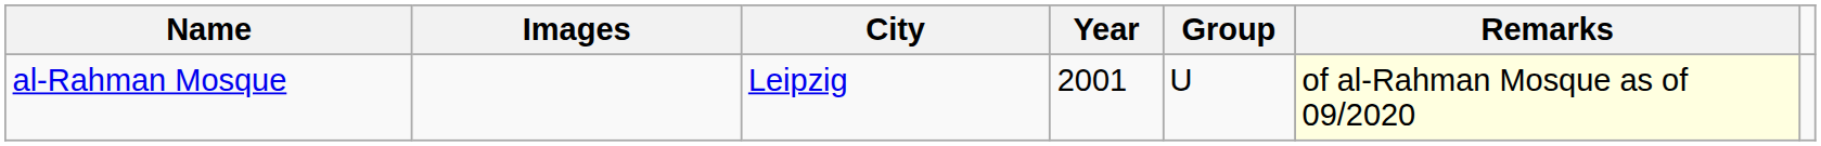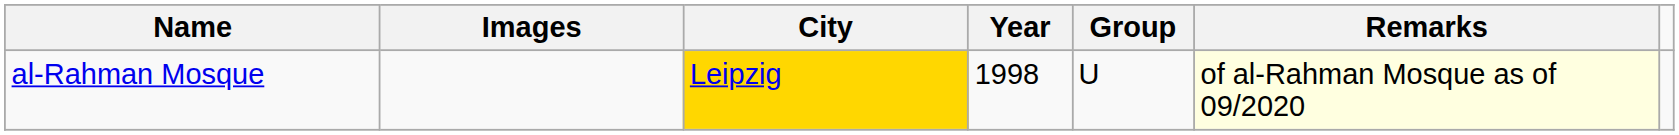 <table class="wikitable sortable">
 <tr>
 <th align=left width=200px>Name</th>
 <th align=center width=160px class=unsortable>Images</th>
 <th align=left width=150px>City</th>
 <th align=left width=050px>Year</th>
 <th align=left width=060px>Group</th>
 <th align=left width=250px class=unsortable>Remarks</th>
 </tr>
 <tr valign=top>
 <td><a href='#'>al-Rahman Mosque</a></td>
 <td></td>
-<td><a href='#'>Leipzig</a></td>
-<td>2001</td>
+<td style="background: gold;"><a href='#'>Leipzig</a></td>
+<td>1998</td>
 <td>U</td>
 <td style="background: lightyellow;"> of al-Rahman Mosque as of 09/2020</td>
 <td></td>
 </tr>
 </table>
